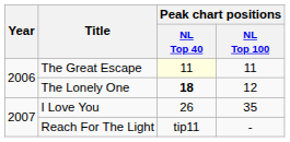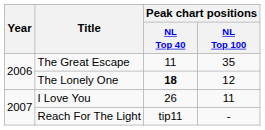 <table class="wikitable">
 <tr>
 <th rowspan="2">Year</th>
 <th rowspan="2">Title</th>
 <th colspan="2">Peak chart positions</th>
 </tr>
 <tr>
 <th><small><a href='#'>NL<br>Top 40</a></small></th>
 <th><small><a href='#'>NL<br>Top 100</a></small></th>
 </tr>
 <tr>
 <td style="text-align:center;" rowspan="2">2006</td>
 <td>The Great Escape</td>
-<td style="background: lightyellow; text-align:center;">11</td>
 <td style="text-align:center;">11</td>
+<td style="text-align:center;">35</td>
 </tr>
 <tr>
 <td>The Lonely One</td>
 <td style="text-align:center;"><strong>18</strong></td>
 <td style="text-align:center;">12</td>
 </tr>
 <tr>
 <td style="text-align:center;" rowspan="2">2007</td>
 <td>I Love You</td>
 <td style="text-align:center;">26</td>
-<td style="text-align:center;">35</td>
+<td style="text-align:center;">11</td>
 </tr>
 <tr>
 <td>Reach For The Light</td>
 <td style="text-align:center;">tip11</td>
 <td style="text-align:center;">-</td>
 </tr>
 </table>
